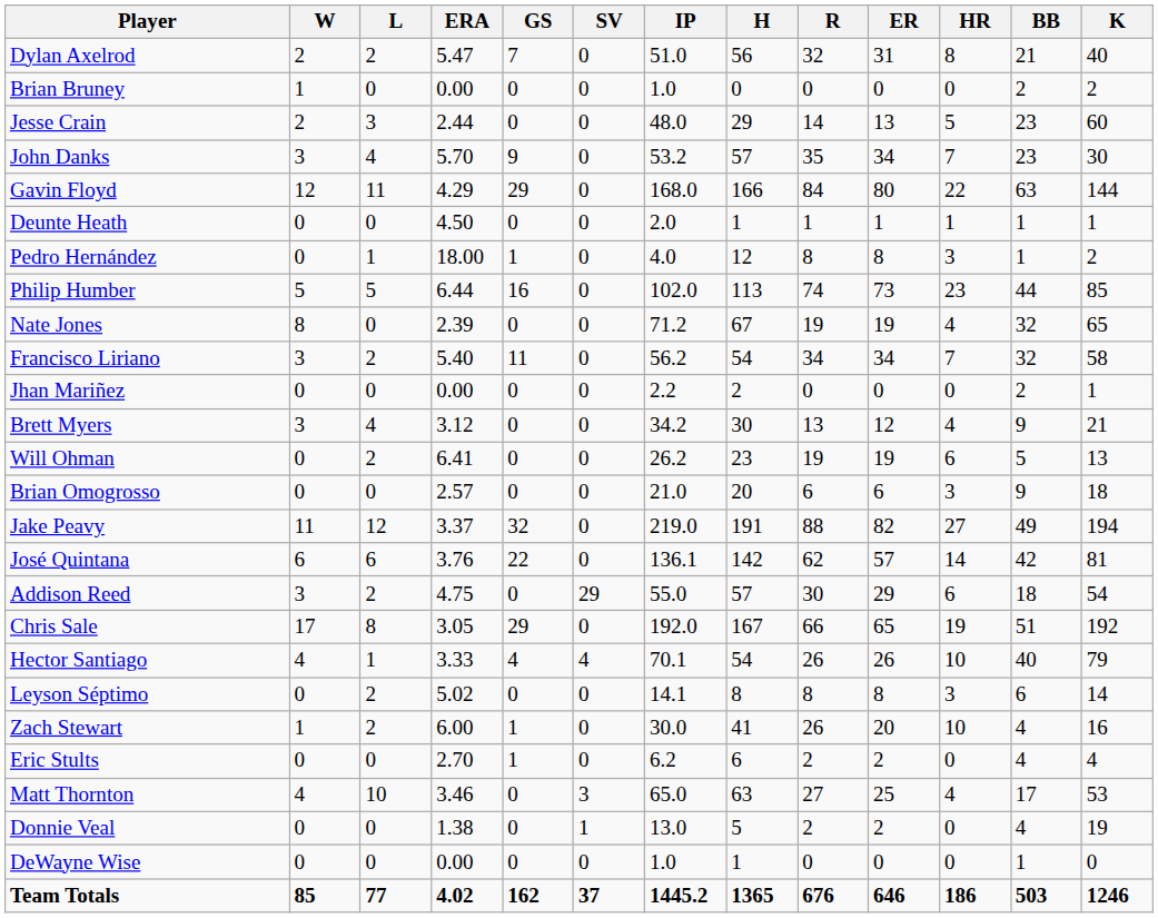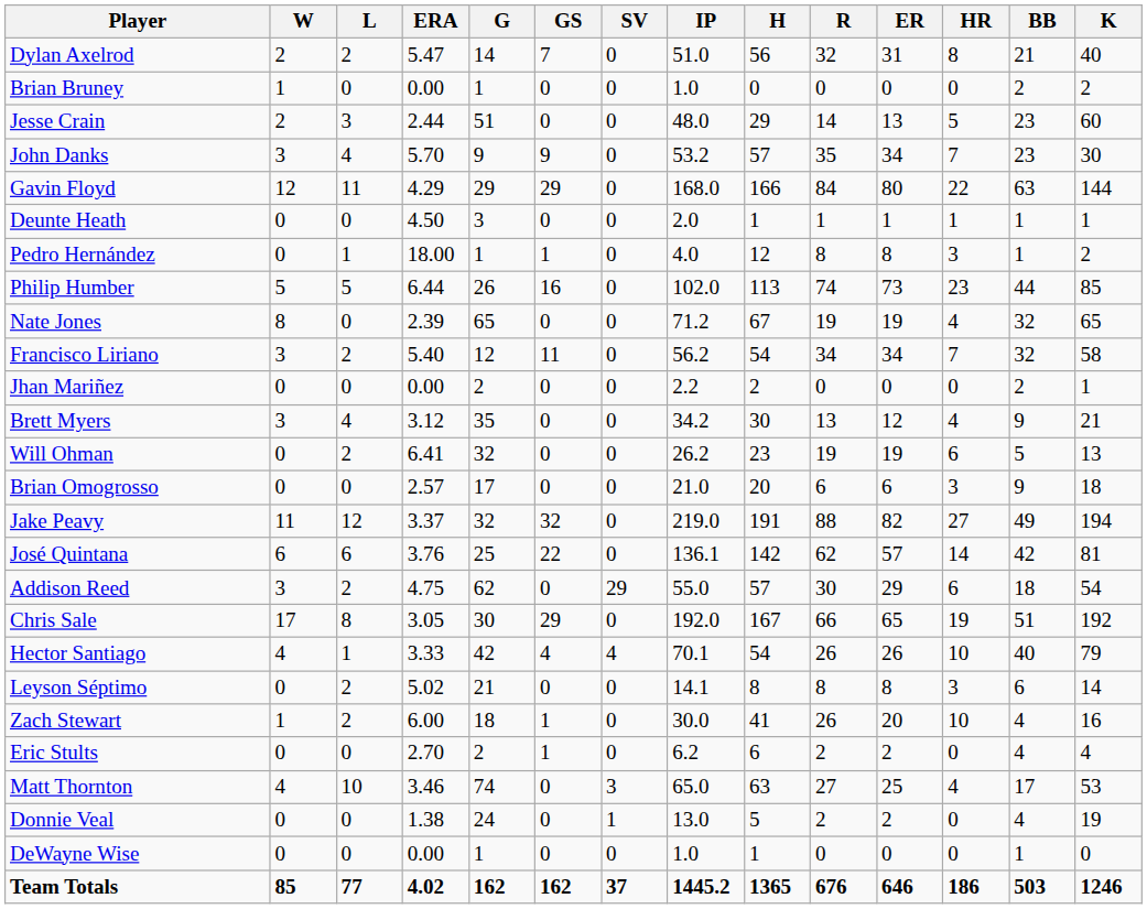 <table class="wikitable sortable">
 <tr>
 <th bgcolor="#DDDDFF" width="20%">Player</th>
 <th bgcolor="#DDDDFF" width="5%">W</th>
 <th bgcolor="#DDDDFF" width="5%">L</th>
 <th bgcolor="#DDDDFF" width="5%">ERA</th>
+<th bgcolor="#DDDDFF" width="5%">G</th>
 <th bgcolor="#DDDDFF" width="5%">GS</th>
 <th bgcolor="#DDDDFF" width="5%">SV</th>
 <th bgcolor="#DDDDFF" width="5%">IP</th>
 <th bgcolor="#DDDDFF" width="5%">H</th>
 <th bgcolor="#DDDDFF" width="5%">R</th>
 <th bgcolor="#DDDDFF" width="5%">ER</th>
 <th bgcolor="#DDDDFF" width="5%">HR</th>
 <th bgcolor="#DDDDFF" width="5%">BB</th>
 <th bgcolor="#DDDDFF" width="5%">K</th>
 </tr>
 <tr>
 <td><a href='#'>Dylan Axelrod</a></td>
 <td>2</td>
 <td>2</td>
 <td>5.47</td>
+<td>14</td>
 <td>7</td>
 <td>0</td>
 <td>51.0</td>
 <td>56</td>
 <td>32</td>
 <td>31</td>
 <td>8</td>
 <td>21</td>
 <td>40</td>
 </tr>
 <tr>
 <td><a href='#'>Brian Bruney</a></td>
 <td>1</td>
 <td>0</td>
 <td>0.00</td>
+<td>1</td>
 <td>0</td>
 <td>0</td>
 <td>1.0</td>
 <td>0</td>
 <td>0</td>
 <td>0</td>
 <td>0</td>
 <td>2</td>
 <td>2</td>
 </tr>
 <tr>
 <td><a href='#'>Jesse Crain</a></td>
 <td>2</td>
 <td>3</td>
 <td>2.44</td>
+<td>51</td>
 <td>0</td>
 <td>0</td>
 <td>48.0</td>
 <td>29</td>
 <td>14</td>
 <td>13</td>
 <td>5</td>
 <td>23</td>
 <td>60</td>
 </tr>
 <tr>
 <td><a href='#'>John Danks</a></td>
 <td>3</td>
 <td>4</td>
 <td>5.70</td>
 <td>9</td>
+<td>9</td>
 <td>0</td>
 <td>53.2</td>
 <td>57</td>
 <td>35</td>
 <td>34</td>
 <td>7</td>
 <td>23</td>
 <td>30</td>
 </tr>
 <tr>
 <td><a href='#'>Gavin Floyd</a></td>
 <td>12</td>
 <td>11</td>
 <td>4.29</td>
 <td>29</td>
+<td>29</td>
 <td>0</td>
 <td>168.0</td>
 <td>166</td>
 <td>84</td>
 <td>80</td>
 <td>22</td>
 <td>63</td>
 <td>144</td>
 </tr>
 <tr>
 <td><a href='#'>Deunte Heath</a></td>
 <td>0</td>
 <td>0</td>
 <td>4.50</td>
+<td>3</td>
 <td>0</td>
 <td>0</td>
 <td>2.0</td>
 <td>1</td>
 <td>1</td>
 <td>1</td>
 <td>1</td>
 <td>1</td>
 <td>1</td>
 </tr>
 <tr>
 <td><a href='#'>Pedro Hernández</a></td>
 <td>0</td>
 <td>1</td>
 <td>18.00</td>
 <td>1</td>
+<td>1</td>
 <td>0</td>
 <td>4.0</td>
 <td>12</td>
 <td>8</td>
 <td>8</td>
 <td>3</td>
 <td>1</td>
 <td>2</td>
 </tr>
 <tr>
 <td><a href='#'>Philip Humber</a></td>
 <td>5</td>
 <td>5</td>
 <td>6.44</td>
+<td>26</td>
 <td>16</td>
 <td>0</td>
 <td>102.0</td>
 <td>113</td>
 <td>74</td>
 <td>73</td>
 <td>23</td>
 <td>44</td>
 <td>85</td>
 </tr>
 <tr>
 <td><a href='#'>Nate Jones</a></td>
 <td>8</td>
 <td>0</td>
 <td>2.39</td>
+<td>65</td>
 <td>0</td>
 <td>0</td>
 <td>71.2</td>
 <td>67</td>
 <td>19</td>
 <td>19</td>
 <td>4</td>
 <td>32</td>
 <td>65</td>
 </tr>
 <tr>
 <td><a href='#'>Francisco Liriano</a></td>
 <td>3</td>
 <td>2</td>
 <td>5.40</td>
+<td>12</td>
 <td>11</td>
 <td>0</td>
 <td>56.2</td>
 <td>54</td>
 <td>34</td>
 <td>34</td>
 <td>7</td>
 <td>32</td>
 <td>58</td>
 </tr>
 <tr>
 <td><a href='#'>Jhan Mariñez</a></td>
 <td>0</td>
 <td>0</td>
 <td>0.00</td>
+<td>2</td>
 <td>0</td>
 <td>0</td>
 <td>2.2</td>
 <td>2</td>
 <td>0</td>
 <td>0</td>
 <td>0</td>
 <td>2</td>
 <td>1</td>
 </tr>
 <tr>
 <td><a href='#'>Brett Myers</a></td>
 <td>3</td>
 <td>4</td>
 <td>3.12</td>
+<td>35</td>
 <td>0</td>
 <td>0</td>
 <td>34.2</td>
 <td>30</td>
 <td>13</td>
 <td>12</td>
 <td>4</td>
 <td>9</td>
 <td>21</td>
 </tr>
 <tr>
 <td><a href='#'>Will Ohman</a></td>
 <td>0</td>
 <td>2</td>
 <td>6.41</td>
+<td>32</td>
 <td>0</td>
 <td>0</td>
 <td>26.2</td>
 <td>23</td>
 <td>19</td>
 <td>19</td>
 <td>6</td>
 <td>5</td>
 <td>13</td>
 </tr>
 <tr>
 <td><a href='#'>Brian Omogrosso</a></td>
 <td>0</td>
 <td>0</td>
 <td>2.57</td>
+<td>17</td>
 <td>0</td>
 <td>0</td>
 <td>21.0</td>
 <td>20</td>
 <td>6</td>
 <td>6</td>
 <td>3</td>
 <td>9</td>
 <td>18</td>
 </tr>
 <tr>
 <td><a href='#'>Jake Peavy</a></td>
 <td>11</td>
 <td>12</td>
 <td>3.37</td>
 <td>32</td>
+<td>32</td>
 <td>0</td>
 <td>219.0</td>
 <td>191</td>
 <td>88</td>
 <td>82</td>
 <td>27</td>
 <td>49</td>
 <td>194</td>
 </tr>
 <tr>
 <td><a href='#'>José Quintana</a></td>
 <td>6</td>
 <td>6</td>
 <td>3.76</td>
+<td>25</td>
 <td>22</td>
 <td>0</td>
 <td>136.1</td>
 <td>142</td>
 <td>62</td>
 <td>57</td>
 <td>14</td>
 <td>42</td>
 <td>81</td>
 </tr>
 <tr>
 <td><a href='#'>Addison Reed</a></td>
 <td>3</td>
 <td>2</td>
 <td>4.75</td>
+<td>62</td>
 <td>0</td>
 <td>29</td>
 <td>55.0</td>
 <td>57</td>
 <td>30</td>
 <td>29</td>
 <td>6</td>
 <td>18</td>
 <td>54</td>
 </tr>
 <tr>
 <td><a href='#'>Chris Sale</a></td>
 <td>17</td>
 <td>8</td>
 <td>3.05</td>
+<td>30</td>
 <td>29</td>
 <td>0</td>
 <td>192.0</td>
 <td>167</td>
 <td>66</td>
 <td>65</td>
 <td>19</td>
 <td>51</td>
 <td>192</td>
 </tr>
 <tr>
 <td><a href='#'>Hector Santiago</a></td>
 <td>4</td>
 <td>1</td>
 <td>3.33</td>
+<td>42</td>
 <td>4</td>
 <td>4</td>
 <td>70.1</td>
 <td>54</td>
 <td>26</td>
 <td>26</td>
 <td>10</td>
 <td>40</td>
 <td>79</td>
 </tr>
 <tr>
 <td><a href='#'>Leyson Séptimo</a></td>
 <td>0</td>
 <td>2</td>
 <td>5.02</td>
+<td>21</td>
 <td>0</td>
 <td>0</td>
 <td>14.1</td>
 <td>8</td>
 <td>8</td>
 <td>8</td>
 <td>3</td>
 <td>6</td>
 <td>14</td>
 </tr>
 <tr>
 <td><a href='#'>Zach Stewart</a></td>
 <td>1</td>
 <td>2</td>
 <td>6.00</td>
+<td>18</td>
 <td>1</td>
 <td>0</td>
 <td>30.0</td>
 <td>41</td>
 <td>26</td>
 <td>20</td>
 <td>10</td>
 <td>4</td>
 <td>16</td>
 </tr>
 <tr>
 <td><a href='#'>Eric Stults</a></td>
 <td>0</td>
 <td>0</td>
 <td>2.70</td>
+<td>2</td>
 <td>1</td>
 <td>0</td>
 <td>6.2</td>
 <td>6</td>
 <td>2</td>
 <td>2</td>
 <td>0</td>
 <td>4</td>
 <td>4</td>
 </tr>
 <tr>
 <td><a href='#'>Matt Thornton</a></td>
 <td>4</td>
 <td>10</td>
 <td>3.46</td>
+<td>74</td>
 <td>0</td>
 <td>3</td>
 <td>65.0</td>
 <td>63</td>
 <td>27</td>
 <td>25</td>
 <td>4</td>
 <td>17</td>
 <td>53</td>
 </tr>
 <tr>
 <td><a href='#'>Donnie Veal</a></td>
 <td>0</td>
 <td>0</td>
 <td>1.38</td>
+<td>24</td>
 <td>0</td>
 <td>1</td>
 <td>13.0</td>
 <td>5</td>
 <td>2</td>
 <td>2</td>
 <td>0</td>
 <td>4</td>
 <td>19</td>
 </tr>
 <tr>
 <td><a href='#'>DeWayne Wise</a></td>
 <td>0</td>
 <td>0</td>
 <td>0.00</td>
+<td>1</td>
 <td>0</td>
 <td>0</td>
 <td>1.0</td>
 <td>1</td>
 <td>0</td>
 <td>0</td>
 <td>0</td>
 <td>1</td>
 <td>0</td>
 </tr>
 <tr>
 <td><strong>Team Totals</strong></td>
 <td><strong>85</strong></td>
 <td><strong>77</strong></td>
 <td><strong>4.02</strong></td>
 <td><strong>162</strong></td>
+<td><strong>162</strong></td>
 <td><strong>37</strong></td>
 <td><strong>1445.2</strong></td>
 <td><strong>1365</strong></td>
 <td><strong>676</strong></td>
 <td><strong>646</strong></td>
 <td><strong>186</strong></td>
 <td><strong>503</strong></td>
 <td><strong>1246</strong></td>
 </tr>
 </table>
